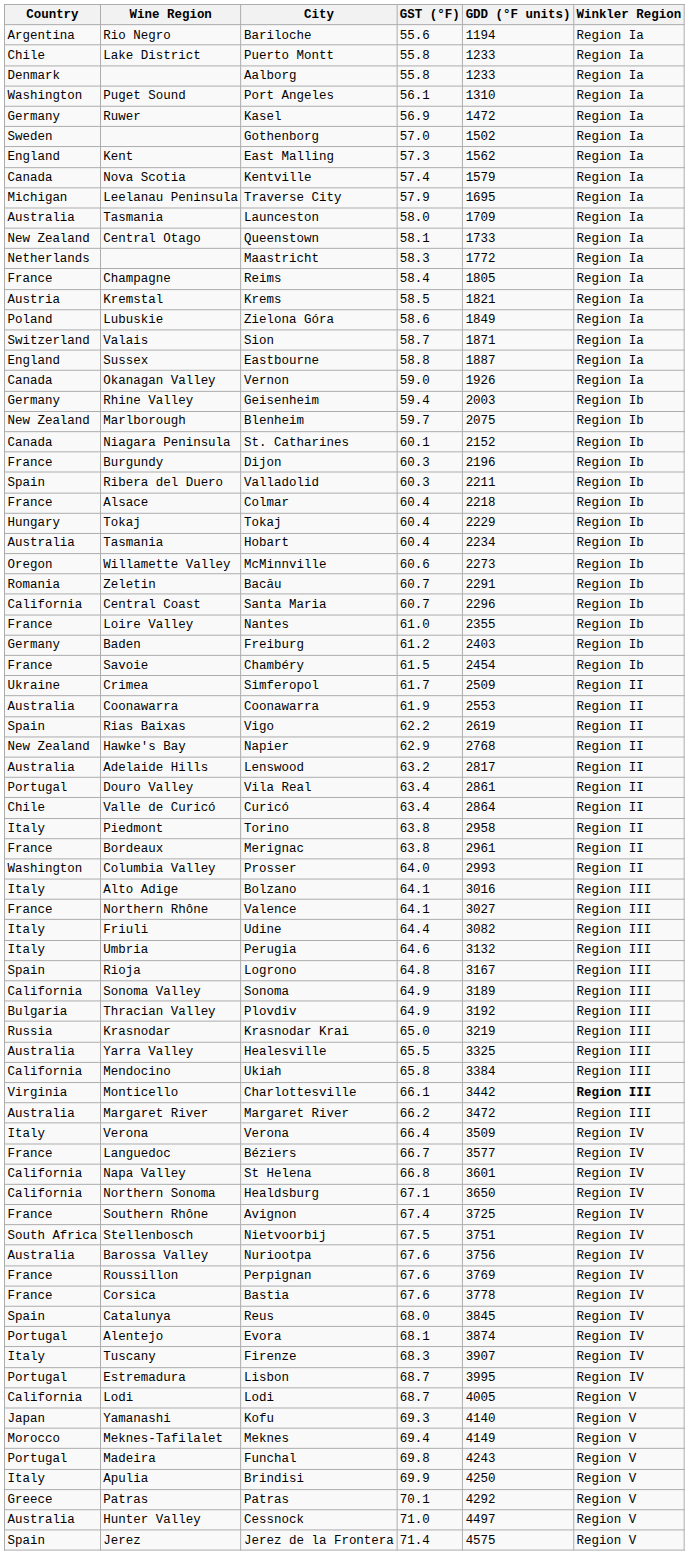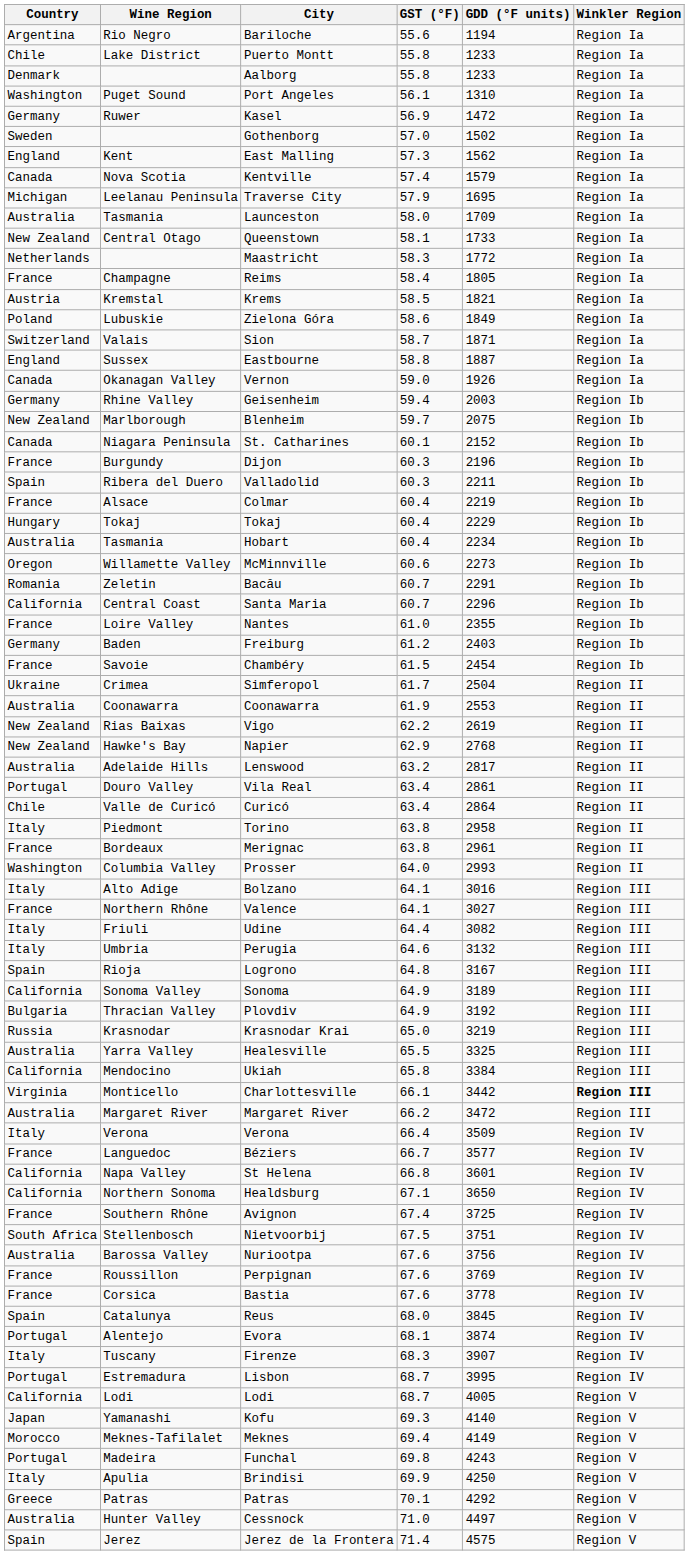 <table class="wikitable sortable">
 <tr>
 <th>Country</th>
 <th>Wine Region</th>
 <th>City</th>
 <th>GST (°F)</th>
 <th>GDD (°F units)</th>
 <th>Winkler Region</th>
 </tr>
 <tr>
 <td>Argentina</td>
 <td>Rio Negro</td>
 <td>Bariloche</td>
 <td>55.6</td>
 <td>1194</td>
 <td>Region Ia</td>
 </tr>
 <tr>
 <td>Chile</td>
 <td>Lake District</td>
 <td>Puerto Montt</td>
 <td>55.8</td>
 <td>1233</td>
 <td>Region Ia</td>
 </tr>
 <tr>
 <td>Denmark</td>
 <td></td>
 <td>Aalborg</td>
 <td>55.8</td>
 <td>1233</td>
 <td>Region Ia</td>
 </tr>
 <tr>
 <td>Washington</td>
 <td>Puget Sound</td>
 <td>Port Angeles</td>
 <td>56.1</td>
 <td>1310</td>
 <td>Region Ia</td>
 </tr>
 <tr>
 <td>Germany</td>
 <td>Ruwer</td>
 <td>Kasel</td>
 <td>56.9</td>
 <td>1472</td>
 <td>Region Ia</td>
 </tr>
 <tr>
 <td>Sweden</td>
 <td></td>
 <td>Gothenborg</td>
 <td>57.0</td>
 <td>1502</td>
 <td>Region Ia</td>
 </tr>
 <tr>
 <td>England</td>
 <td>Kent</td>
 <td>East Malling</td>
 <td>57.3</td>
 <td>1562</td>
 <td>Region Ia</td>
 </tr>
 <tr>
 <td>Canada</td>
 <td>Nova Scotia</td>
 <td>Kentville</td>
 <td>57.4</td>
 <td>1579</td>
 <td>Region Ia</td>
 </tr>
 <tr>
 <td>Michigan</td>
 <td>Leelanau Peninsula</td>
 <td>Traverse City</td>
 <td>57.9</td>
 <td>1695</td>
 <td>Region Ia</td>
 </tr>
 <tr>
 <td>Australia</td>
 <td>Tasmania</td>
 <td>Launceston</td>
 <td>58.0</td>
 <td>1709</td>
 <td>Region Ia</td>
 </tr>
 <tr>
 <td>New Zealand</td>
 <td>Central Otago</td>
 <td>Queenstown</td>
 <td>58.1</td>
 <td>1733</td>
 <td>Region Ia</td>
 </tr>
 <tr>
 <td>Netherlands</td>
 <td></td>
 <td>Maastricht</td>
 <td>58.3</td>
 <td>1772</td>
 <td>Region Ia</td>
 </tr>
 <tr>
 <td>France</td>
 <td>Champagne</td>
 <td>Reims</td>
 <td>58.4</td>
 <td>1805</td>
 <td>Region Ia</td>
 </tr>
 <tr>
 <td>Austria</td>
 <td>Kremstal</td>
 <td>Krems</td>
 <td>58.5</td>
 <td>1821</td>
 <td>Region Ia</td>
 </tr>
 <tr>
 <td>Poland</td>
 <td>Lubuskie</td>
 <td>Zielona Góra</td>
 <td>58.6</td>
 <td>1849</td>
 <td>Region Ia</td>
 </tr>
 <tr>
 <td>Switzerland</td>
 <td>Valais</td>
 <td>Sion</td>
 <td>58.7</td>
 <td>1871</td>
 <td>Region Ia</td>
 </tr>
 <tr>
 <td>England</td>
 <td>Sussex</td>
 <td>Eastbourne</td>
 <td>58.8</td>
 <td>1887</td>
 <td>Region Ia</td>
 </tr>
 <tr>
 <td>Canada</td>
 <td>Okanagan Valley</td>
 <td>Vernon</td>
 <td>59.0</td>
 <td>1926</td>
 <td>Region Ia</td>
 </tr>
 <tr>
 <td>Germany</td>
 <td>Rhine Valley</td>
 <td>Geisenheim</td>
 <td>59.4</td>
 <td>2003</td>
 <td>Region Ib</td>
 </tr>
 <tr>
 <td>New Zealand</td>
 <td>Marlborough</td>
 <td>Blenheim</td>
 <td>59.7</td>
 <td>2075</td>
 <td>Region Ib</td>
 </tr>
 <tr>
 <td>Canada</td>
 <td>Niagara Peninsula</td>
 <td>St. Catharines</td>
 <td>60.1</td>
 <td>2152</td>
 <td>Region Ib</td>
 </tr>
 <tr>
 <td>France</td>
 <td>Burgundy</td>
 <td>Dijon</td>
 <td>60.3</td>
 <td>2196</td>
 <td>Region Ib</td>
 </tr>
 <tr>
 <td>Spain</td>
 <td>Ribera del Duero</td>
 <td>Valladolid</td>
 <td>60.3</td>
 <td>2211</td>
 <td>Region Ib</td>
 </tr>
 <tr>
 <td>France</td>
 <td>Alsace</td>
 <td>Colmar</td>
 <td>60.4</td>
-<td>2218</td>
+<td>2219</td>
 <td>Region Ib</td>
 </tr>
 <tr>
 <td>Hungary</td>
 <td>Tokaj</td>
 <td>Tokaj</td>
 <td>60.4</td>
 <td>2229</td>
 <td>Region Ib</td>
 </tr>
 <tr>
 <td>Australia</td>
 <td>Tasmania</td>
 <td>Hobart</td>
 <td>60.4</td>
 <td>2234</td>
 <td>Region Ib</td>
 </tr>
 <tr>
 <td>Oregon</td>
 <td>Willamette Valley</td>
 <td>McMinnville</td>
 <td>60.6</td>
 <td>2273</td>
 <td>Region Ib</td>
 </tr>
 <tr>
 <td>Romania</td>
 <td>Zeletin</td>
 <td>Bacău</td>
 <td>60.7</td>
 <td>2291</td>
 <td>Region Ib</td>
 </tr>
 <tr>
 <td>California</td>
 <td>Central Coast</td>
 <td>Santa Maria</td>
 <td>60.7</td>
 <td>2296</td>
 <td>Region Ib</td>
 </tr>
 <tr>
 <td>France</td>
 <td>Loire Valley</td>
 <td>Nantes</td>
 <td>61.0</td>
 <td>2355</td>
 <td>Region Ib</td>
 </tr>
 <tr>
 <td>Germany</td>
 <td>Baden</td>
 <td>Freiburg</td>
 <td>61.2</td>
 <td>2403</td>
 <td>Region Ib</td>
 </tr>
 <tr>
 <td>France</td>
 <td>Savoie</td>
 <td>Chambéry</td>
 <td>61.5</td>
 <td>2454</td>
 <td>Region Ib</td>
 </tr>
 <tr>
 <td>Ukraine</td>
 <td>Crimea</td>
 <td>Simferopol</td>
 <td>61.7</td>
-<td>2509</td>
+<td>2504</td>
 <td>Region II</td>
 </tr>
 <tr>
 <td>Australia</td>
 <td>Coonawarra</td>
 <td>Coonawarra</td>
 <td>61.9</td>
 <td>2553</td>
 <td>Region II</td>
 </tr>
 <tr>
-<td>Spain</td>
+<td>New Zealand</td>
 <td>Rias Baixas</td>
 <td>Vigo</td>
 <td>62.2</td>
 <td>2619</td>
 <td>Region II</td>
 </tr>
 <tr>
 <td>New Zealand</td>
 <td>Hawke's Bay</td>
 <td>Napier</td>
 <td>62.9</td>
 <td>2768</td>
 <td>Region II</td>
 </tr>
 <tr>
 <td>Australia</td>
 <td>Adelaide Hills</td>
 <td>Lenswood</td>
 <td>63.2</td>
 <td>2817</td>
 <td>Region II</td>
 </tr>
 <tr>
 <td>Portugal</td>
 <td>Douro Valley</td>
 <td>Vila Real</td>
 <td>63.4</td>
 <td>2861</td>
 <td>Region II</td>
 </tr>
 <tr>
 <td>Chile</td>
 <td>Valle de Curicó</td>
 <td>Curicó</td>
 <td>63.4</td>
 <td>2864</td>
 <td>Region II</td>
 </tr>
 <tr>
 <td>Italy</td>
 <td>Piedmont</td>
 <td>Torino</td>
 <td>63.8</td>
 <td>2958</td>
 <td>Region II</td>
 </tr>
 <tr>
 <td>France</td>
 <td>Bordeaux</td>
 <td>Merignac</td>
 <td>63.8</td>
 <td>2961</td>
 <td>Region II</td>
 </tr>
 <tr>
 <td>Washington</td>
 <td>Columbia Valley</td>
 <td>Prosser</td>
 <td>64.0</td>
 <td>2993</td>
 <td>Region II</td>
 </tr>
 <tr>
 <td>Italy</td>
 <td>Alto Adige</td>
 <td>Bolzano</td>
 <td>64.1</td>
 <td>3016</td>
 <td>Region III</td>
 </tr>
 <tr>
 <td>France</td>
 <td>Northern Rhône</td>
 <td>Valence</td>
 <td>64.1</td>
 <td>3027</td>
 <td>Region III</td>
 </tr>
 <tr>
 <td>Italy</td>
 <td>Friuli</td>
 <td>Udine</td>
 <td>64.4</td>
 <td>3082</td>
 <td>Region III</td>
 </tr>
 <tr>
 <td>Italy</td>
 <td>Umbria</td>
 <td>Perugia</td>
 <td>64.6</td>
 <td>3132</td>
 <td>Region III</td>
 </tr>
 <tr>
 <td>Spain</td>
 <td>Rioja</td>
 <td>Logrono</td>
 <td>64.8</td>
 <td>3167</td>
 <td>Region III</td>
 </tr>
 <tr>
 <td>California</td>
 <td>Sonoma Valley</td>
 <td>Sonoma</td>
 <td>64.9</td>
 <td>3189</td>
 <td>Region III</td>
 </tr>
 <tr>
 <td>Bulgaria</td>
 <td>Thracian Valley</td>
 <td>Plovdiv</td>
 <td>64.9</td>
 <td>3192</td>
 <td>Region III</td>
 </tr>
 <tr>
 <td>Russia</td>
 <td>Krasnodar</td>
 <td>Krasnodar Krai</td>
 <td>65.0</td>
 <td>3219</td>
 <td>Region III</td>
 </tr>
 <tr>
 <td>Australia</td>
 <td>Yarra Valley</td>
 <td>Healesville</td>
 <td>65.5</td>
 <td>3325</td>
 <td>Region III</td>
 </tr>
 <tr>
 <td>California</td>
 <td>Mendocino</td>
 <td>Ukiah</td>
 <td>65.8</td>
 <td>3384</td>
 <td>Region III</td>
 </tr>
 <tr>
 <td>Virginia</td>
 <td>Monticello</td>
 <td>Charlottesville</td>
 <td>66.1</td>
 <td>3442</td>
 <td><strong>Region III</strong></td>
 </tr>
 <tr>
 <td>Australia</td>
 <td>Margaret River</td>
 <td>Margaret River</td>
 <td>66.2</td>
 <td>3472</td>
 <td>Region III</td>
 </tr>
 <tr>
 <td>Italy</td>
 <td>Verona</td>
 <td>Verona</td>
 <td>66.4</td>
 <td>3509</td>
 <td>Region IV</td>
 </tr>
 <tr>
 <td>France</td>
 <td>Languedoc</td>
 <td>Béziers</td>
 <td>66.7</td>
 <td>3577</td>
 <td>Region IV</td>
 </tr>
 <tr>
 <td>California</td>
 <td>Napa Valley</td>
 <td>St Helena</td>
 <td>66.8</td>
 <td>3601</td>
 <td>Region IV</td>
 </tr>
 <tr>
 <td>California</td>
 <td>Northern Sonoma</td>
 <td>Healdsburg</td>
 <td>67.1</td>
 <td>3650</td>
 <td>Region IV</td>
 </tr>
 <tr>
 <td>France</td>
 <td>Southern Rhône</td>
 <td>Avignon</td>
 <td>67.4</td>
 <td>3725</td>
 <td>Region IV</td>
 </tr>
 <tr>
 <td>South Africa</td>
 <td>Stellenbosch</td>
 <td>Nietvoorbij</td>
 <td>67.5</td>
 <td>3751</td>
 <td>Region IV</td>
 </tr>
 <tr>
 <td>Australia</td>
 <td>Barossa Valley</td>
 <td>Nuriootpa</td>
 <td>67.6</td>
 <td>3756</td>
 <td>Region IV</td>
 </tr>
 <tr>
 <td>France</td>
 <td>Roussillon</td>
 <td>Perpignan</td>
 <td>67.6</td>
 <td>3769</td>
 <td>Region IV</td>
 </tr>
 <tr>
 <td>France</td>
 <td>Corsica</td>
 <td>Bastia</td>
 <td>67.6</td>
 <td>3778</td>
 <td>Region IV</td>
 </tr>
 <tr>
 <td>Spain</td>
 <td>Catalunya</td>
 <td>Reus</td>
 <td>68.0</td>
 <td>3845</td>
 <td>Region IV</td>
 </tr>
 <tr>
 <td>Portugal</td>
 <td>Alentejo</td>
 <td>Evora</td>
 <td>68.1</td>
 <td>3874</td>
 <td>Region IV</td>
 </tr>
 <tr>
 <td>Italy</td>
 <td>Tuscany</td>
 <td>Firenze</td>
 <td>68.3</td>
 <td>3907</td>
 <td>Region IV</td>
 </tr>
 <tr>
 <td>Portugal</td>
 <td>Estremadura</td>
 <td>Lisbon</td>
 <td>68.7</td>
 <td>3995</td>
 <td>Region IV</td>
 </tr>
 <tr>
 <td>California</td>
 <td>Lodi</td>
 <td>Lodi</td>
 <td>68.7</td>
 <td>4005</td>
 <td>Region V</td>
 </tr>
 <tr>
 <td>Japan</td>
 <td>Yamanashi</td>
 <td>Kofu</td>
 <td>69.3</td>
 <td>4140</td>
 <td>Region V</td>
 </tr>
 <tr>
 <td>Morocco</td>
 <td>Meknes-Tafilalet</td>
 <td>Meknes</td>
 <td>69.4</td>
 <td>4149</td>
 <td>Region V</td>
 </tr>
 <tr>
 <td>Portugal</td>
 <td>Madeira</td>
 <td>Funchal</td>
 <td>69.8</td>
 <td>4243</td>
 <td>Region V</td>
 </tr>
 <tr>
 <td>Italy</td>
 <td>Apulia</td>
 <td>Brindisi</td>
 <td>69.9</td>
 <td>4250</td>
 <td>Region V</td>
 </tr>
 <tr>
 <td>Greece</td>
 <td>Patras</td>
 <td>Patras</td>
 <td>70.1</td>
 <td>4292</td>
 <td>Region V</td>
 </tr>
 <tr>
 <td>Australia</td>
 <td>Hunter Valley</td>
 <td>Cessnock</td>
 <td>71.0</td>
 <td>4497</td>
 <td>Region V</td>
 </tr>
 <tr>
 <td>Spain</td>
 <td>Jerez</td>
 <td>Jerez de la Frontera</td>
 <td>71.4</td>
 <td>4575</td>
 <td>Region V</td>
 </tr>
 </table>
